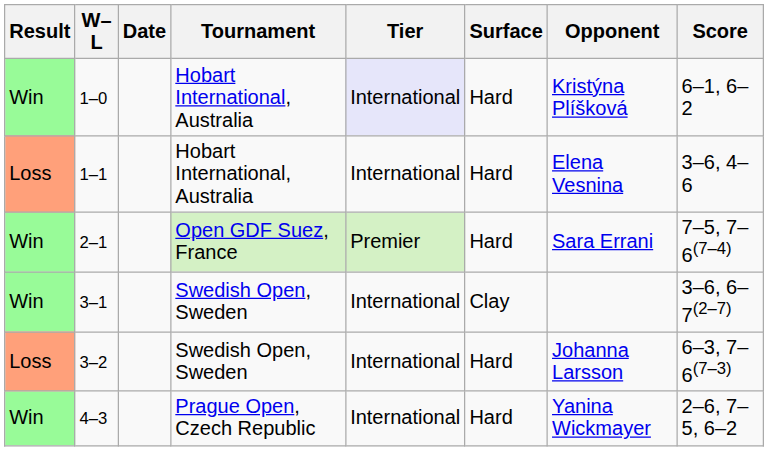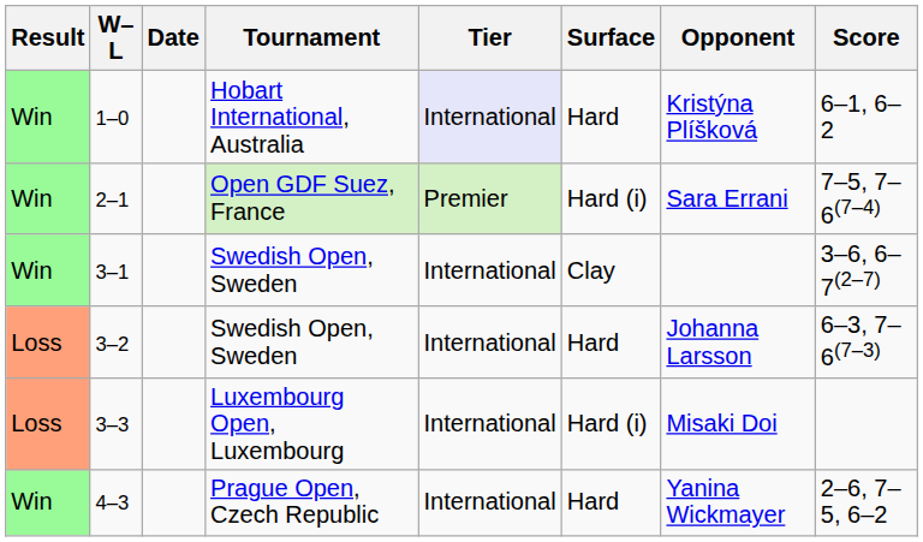 <table class="wikitable sortable nowrap">
 <tr>
 <th>Result</th>
 <th class="unsortable">W–L</th>
 <th>Date</th>
 <th>Tournament</th>
 <th>Tier</th>
 <th>Surface</th>
 <th>Opponent</th>
 <th class="unsortable">Score</th>
 </tr>
 <tr>
 <td style="background:#98fb98;">Win</td>
 <td><small>1–0</small></td>
 <td><a href='#'></a></td>
 <td><a href='#'>Hobart International</a>, Australia</td>
 <td style="background: lavender;">International</td>
 <td>Hard</td>
 <td> <a href='#'>Kristýna Plíšková</a></td>
 <td>6–1, 6–2</td>
 </tr>
 <tr>
-<td style="background:#ffa07a;">Loss</td>
-<td><small>1–1</small></td>
-<td><a href='#'></a></td>
-<td>Hobart International, Australia</td>
-<td>International</td>
-<td>Hard</td>
-<td> <a href='#'>Elena Vesnina</a></td>
-<td>3–6, 4–6</td>
-</tr>
-<tr>
 <td style="background:#98fb98;">Win</td>
 <td><small>2–1</small></td>
 <td><a href='#'></a></td>
 <td style="background:#d4f1c5;"><a href='#'>Open GDF Suez</a>, France</td>
 <td style="background:#d4f1c5;">Premier</td>
-<td>Hard</td>
+<td>Hard (i)</td>
 <td> <a href='#'>Sara Errani</a></td>
 <td>7–5, 7–6<sup>(7–4)</sup></td>
 </tr>
 <tr>
 <td style="background:#98fb98;">Win</td>
 <td><small>3–1</small></td>
 <td><a href='#'></a></td>
 <td><a href='#'>Swedish Open</a>, Sweden</td>
 <td>International</td>
 <td>Clay</td>
 <td></td>
 <td>3–6, 6–7<sup>(2–7)</sup></td>
 </tr>
 <tr>
 <td style="background:#ffa07a;">Loss</td>
 <td><small>3–2</small></td>
 <td><a href='#'></a></td>
 <td>Swedish Open, Sweden</td>
 <td>International</td>
 <td>Hard</td>
 <td> <a href='#'>Johanna Larsson</a></td>
 <td>6–3, 7–6<sup>(7–3)</sup></td>
 </tr>
 <tr>
+<td style="background:#ffa07a;">Loss</td>
+<td><small>3–3</small></td>
+<td><a href='#'></a></td>
+<td><a href='#'>Luxembourg Open</a>, Luxembourg</td>
+<td>International</td>
+<td>Hard (i)</td>
+<td> <a href='#'>Misaki Doi</a></td>
+<td></td>
+</tr>
+<tr>
 <td style="background:#98fb98;">Win</td>
 <td><small>4–3</small></td>
 <td><a href='#'></a></td>
 <td><a href='#'>Prague Open</a>, Czech Republic</td>
 <td>International</td>
 <td>Hard</td>
 <td> <a href='#'>Yanina Wickmayer</a></td>
 <td>2–6, 7–5, 6–2</td>
 </tr>
 </table>
